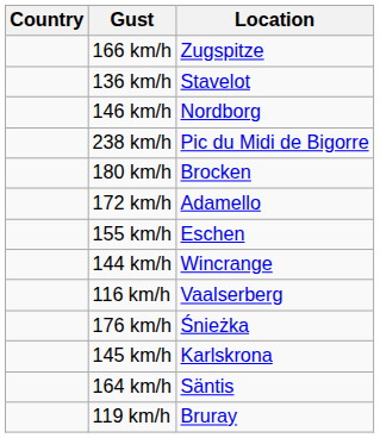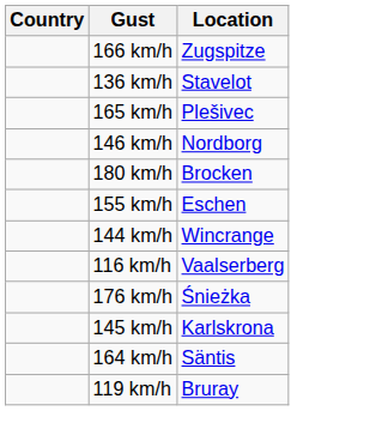 <table class="wikitable sortable">
 <tr>
 <th>Country</th>
 <th>Gust</th>
 <th>Location</th>
 </tr>
 <tr>
 <td></td>
 <td>166 km/h</td>
 <td><a href='#'>Zugspitze</a></td>
 </tr>
 <tr>
 <td></td>
 <td>136 km/h</td>
 <td><a href='#'>Stavelot</a></td>
 </tr>
 <tr>
 <td></td>
+<td>165 km/h</td>
+<td><a href='#'>Plešivec</a></td>
+</tr>
+<tr>
+<td></td>
 <td>146 km/h</td>
 <td><a href='#'>Nordborg</a></td>
 </tr>
 <tr>
 <td></td>
-<td>238 km/h</td>
-<td><a href='#'>Pic du Midi de Bigorre</a></td>
-</tr>
-<tr>
-<td></td>
 <td>180 km/h</td>
 <td><a href='#'>Brocken</a></td>
-</tr>
-<tr>
-<td></td>
-<td>172 km/h</td>
-<td><a href='#'>Adamello</a></td>
 </tr>
 <tr>
 <td></td>
 <td>155 km/h</td>
 <td><a href='#'>Eschen</a></td>
 </tr>
 <tr>
 <td></td>
 <td>144 km/h</td>
 <td><a href='#'>Wincrange</a></td>
 </tr>
 <tr>
 <td></td>
 <td>116 km/h</td>
 <td><a href='#'>Vaalserberg</a></td>
 </tr>
 <tr>
 <td></td>
 <td>176 km/h</td>
 <td><a href='#'>Śnieżka</a></td>
 </tr>
 <tr>
 <td></td>
 <td>145 km/h</td>
 <td><a href='#'>Karlskrona</a></td>
 </tr>
 <tr>
 <td></td>
 <td>164 km/h</td>
 <td><a href='#'>Säntis</a></td>
 </tr>
 <tr>
 <td></td>
 <td>119 km/h</td>
 <td><a href='#'>Bruray</a></td>
 </tr>
 </table>
